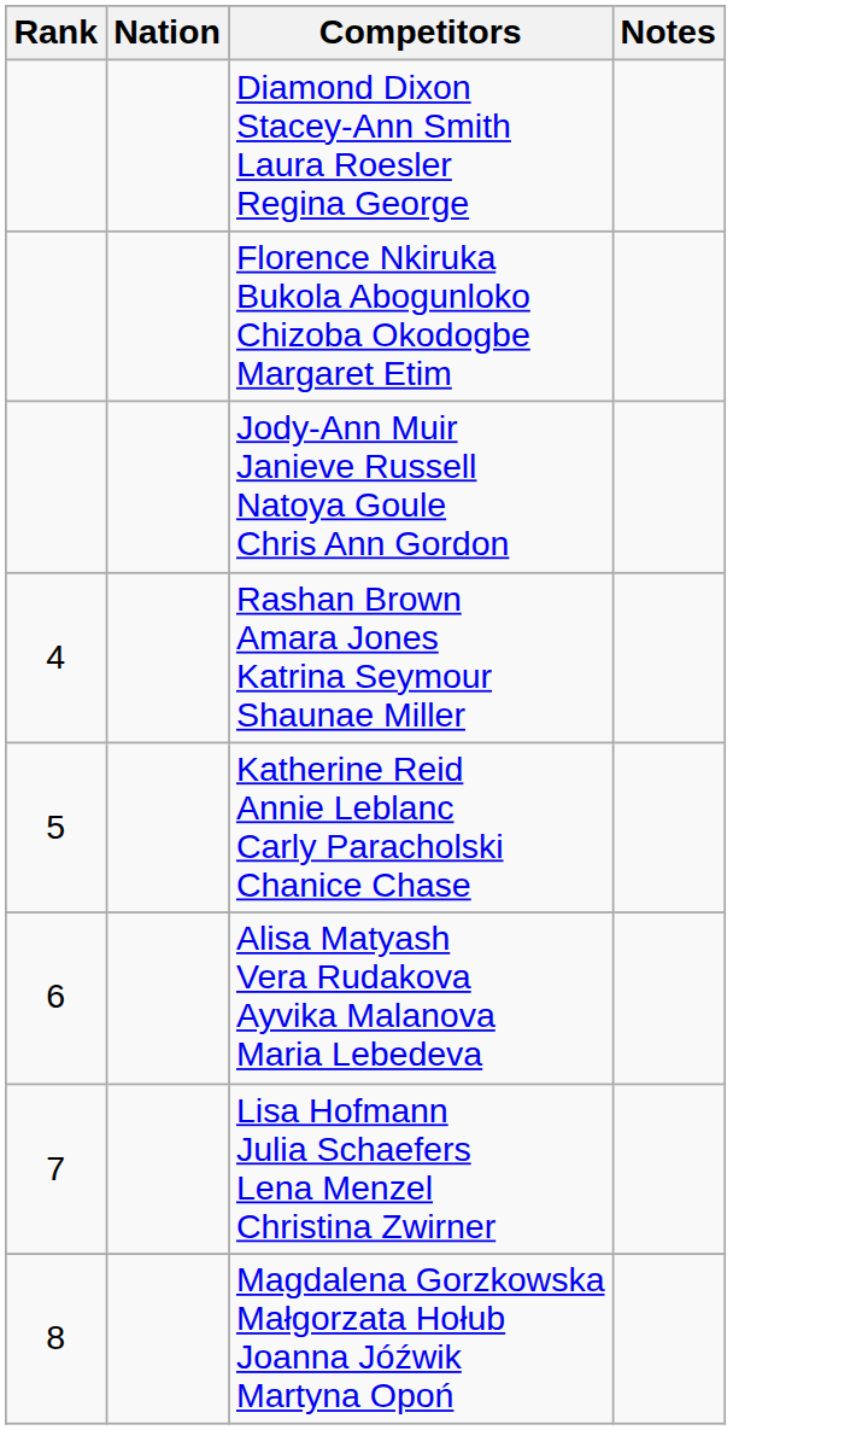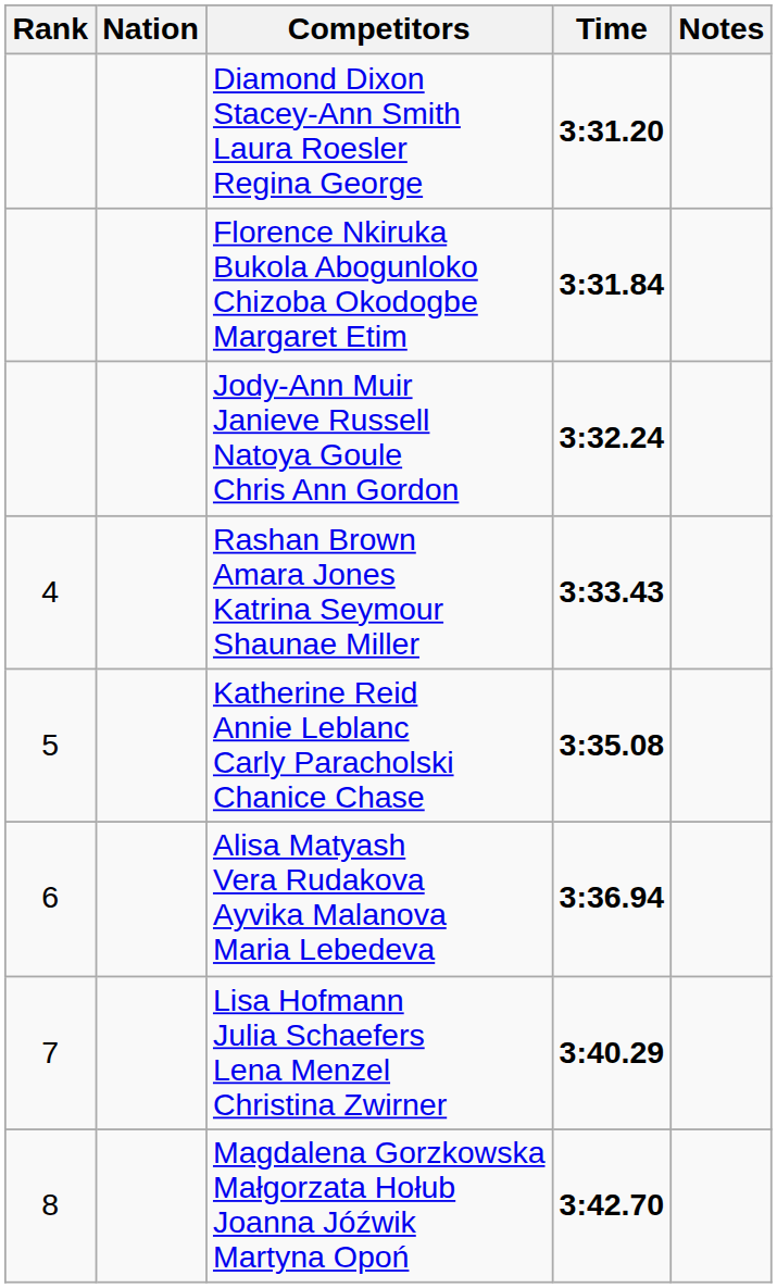 <table class="wikitable sortable" style="text-align:center">
 <tr>
 <th>Rank</th>
 <th>Nation</th>
 <th>Competitors</th>
+<th>Time</th>
 <th>Notes</th>
 </tr>
 <tr>
 <td></td>
 <td align=left></td>
 <td align=left><a href='#'>Diamond Dixon</a><br><a href='#'>Stacey-Ann Smith</a><br><a href='#'>Laura Roesler</a><br><a href='#'>Regina George</a></td>
+<td><strong>3:31.20</strong></td>
 <td></td>
 </tr>
 <tr>
 <td></td>
 <td align=left></td>
 <td align=left><a href='#'>Florence Nkiruka</a><br><a href='#'>Bukola Abogunloko</a><br><a href='#'>Chizoba Okodogbe</a><br><a href='#'>Margaret Etim</a></td>
+<td><strong>3:31.84</strong></td>
 <td></td>
 </tr>
 <tr>
 <td></td>
 <td align=left></td>
 <td align=left><a href='#'>Jody-Ann Muir</a><br><a href='#'>Janieve Russell</a><br><a href='#'>Natoya Goule</a><br><a href='#'>Chris Ann Gordon</a></td>
+<td><strong>3:32.24</strong></td>
 <td></td>
 </tr>
 <tr>
 <td>4</td>
 <td align=left></td>
 <td align=left><a href='#'>Rashan Brown</a><br><a href='#'>Amara Jones</a><br><a href='#'>Katrina Seymour</a><br><a href='#'>Shaunae Miller</a></td>
+<td><strong>3:33.43</strong></td>
 <td></td>
 </tr>
 <tr>
 <td>5</td>
 <td align=left></td>
 <td align=left><a href='#'>Katherine Reid</a><br><a href='#'>Annie Leblanc</a><br><a href='#'>Carly Paracholski</a><br><a href='#'>Chanice Chase</a></td>
+<td><strong>3:35.08</strong></td>
 <td></td>
 </tr>
 <tr>
 <td>6</td>
 <td align=left></td>
 <td align=left><a href='#'>Alisa Matyash</a><br><a href='#'>Vera Rudakova</a><br><a href='#'>Ayvika Malanova</a><br><a href='#'>Maria Lebedeva</a></td>
+<td><strong>3:36.94</strong></td>
 <td></td>
 </tr>
 <tr>
 <td>7</td>
 <td align=left></td>
 <td align=left><a href='#'>Lisa Hofmann</a><br><a href='#'>Julia Schaefers</a><br><a href='#'>Lena Menzel</a><br><a href='#'>Christina Zwirner</a></td>
+<td><strong>3:40.29</strong></td>
 <td></td>
 </tr>
 <tr>
 <td>8</td>
 <td align=left></td>
 <td align=left><a href='#'>Magdalena Gorzkowska</a><br><a href='#'>Małgorzata Hołub</a><br><a href='#'>Joanna Jóźwik</a><br><a href='#'>Martyna Opoń</a></td>
+<td><strong>3:42.70</strong></td>
 <td></td>
 </tr>
 </table>
